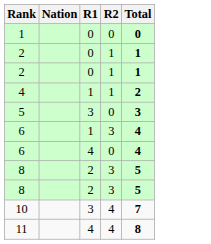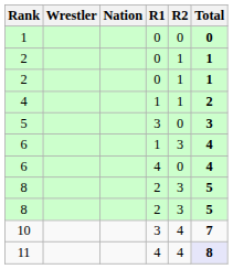 <table class="wikitable sortable" style="text-align:center;">
 <tr>
 <th>Rank</th>
+<th>Wrestler</th>
 <th>Nation</th>
 <th>R1</th>
 <th>R2</th>
 <th>Total</th>
 </tr>
 <tr style="background:#cfc;">
 <td>1</td>
 <td align=left></td>
+<td align=left></td>
 <td>0</td>
 <td>0</td>
 <td><strong>0</strong></td>
 </tr>
 <tr style="background:#cfc;">
 <td>2</td>
+<td align=left></td>
 <td align=left></td>
 <td>0</td>
 <td>1</td>
 <td><strong>1</strong></td>
 </tr>
 <tr style="background:#cfc;">
 <td>2</td>
 <td align=left></td>
+<td align=left></td>
 <td>0</td>
 <td>1</td>
 <td><strong>1</strong></td>
 </tr>
 <tr style="background:#cfc;">
 <td>4</td>
+<td align=left></td>
 <td align=left></td>
 <td>1</td>
 <td>1</td>
 <td><strong>2</strong></td>
 </tr>
 <tr style="background:#cfc;">
 <td>5</td>
 <td align=left></td>
+<td align=left></td>
 <td>3</td>
 <td>0</td>
 <td><strong>3</strong></td>
 </tr>
 <tr style="background:#cfc;">
 <td>6</td>
+<td align=left></td>
 <td align=left></td>
 <td>1</td>
 <td>3</td>
 <td><strong>4</strong></td>
 </tr>
 <tr style="background:#cfc;">
 <td>6</td>
 <td align=left></td>
+<td align=left></td>
 <td>4</td>
 <td>0</td>
 <td><strong>4</strong></td>
 </tr>
 <tr style="background:#cfc;">
 <td>8</td>
+<td align=left></td>
 <td align=left></td>
 <td>2</td>
 <td>3</td>
 <td><strong>5</strong></td>
 </tr>
 <tr style="background:#cfc;">
 <td>8</td>
 <td align=left></td>
+<td align=left></td>
 <td>2</td>
 <td>3</td>
 <td><strong>5</strong></td>
 </tr>
 <tr>
 <td>10</td>
+<td align=left></td>
 <td align=left></td>
 <td>3</td>
 <td>4</td>
 <td><strong>7</strong></td>
 </tr>
 <tr>
 <td>11</td>
 <td align=left></td>
+<td align=left></td>
 <td>4</td>
 <td>4</td>
-<td><strong>8</strong></td>
+<td style="background: lavender;"><strong>8</strong></td>
 </tr>
 </table>
